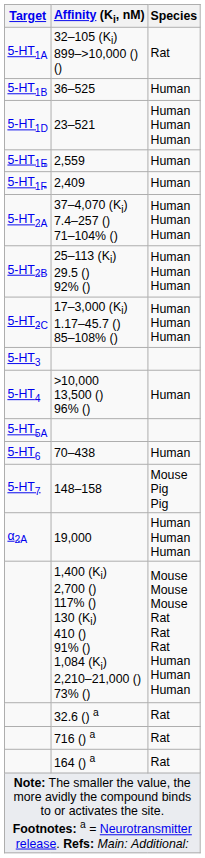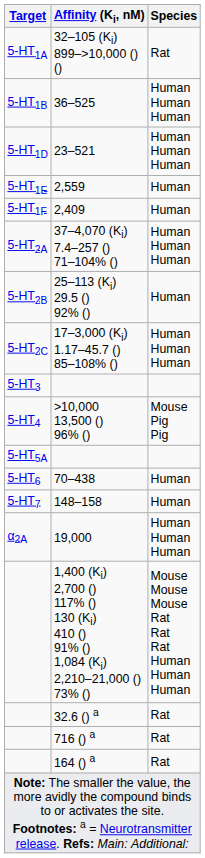 <table class="wikitable floatright" style="font-size:small;">
 <tr>
 <th><a href='#'>Target</a></th>
 <th><a href='#'>Affinity</a> (K<sub>i</sub>, nM)</th>
 <th>Species</th>
 </tr>
 <tr>
 <td><a href='#'>5-HT<sub>1A</sub></a></td>
 <td>32–105 (K<sub>i</sub>)<br>899–>10,000 ()<br> ()</td>
 <td>Rat</td>
 </tr>
 <tr>
 <td><a href='#'>5-HT<sub>1B</sub></a></td>
 <td>36–525</td>
-<td>Human</td>
+<td>Human<br>Human<br>Human</td>
 </tr>
 <tr>
 <td><a href='#'>5-HT<sub>1D</sub></a></td>
 <td>23–521</td>
 <td>Human<br>Human<br>Human</td>
 </tr>
 <tr>
 <td><a href='#'>5-HT<sub>1E</sub></a></td>
 <td>2,559</td>
 <td>Human</td>
 </tr>
 <tr>
 <td><a href='#'>5-HT<sub>1F</sub></a></td>
 <td>2,409</td>
 <td>Human</td>
 </tr>
 <tr>
 <td><a href='#'>5-HT<sub>2A</sub></a></td>
 <td>37–4,070 (K<sub>i</sub>)<br>7.4–257 ()<br>71–104% ()</td>
 <td>Human<br>Human<br>Human</td>
 </tr>
 <tr>
 <td><a href='#'>5-HT<sub>2B</sub></a></td>
 <td>25–113 (K<sub>i</sub>)<br>29.5 ()<br>92% ()</td>
-<td>Human<br>Human<br>Human</td>
+<td>Human</td>
 </tr>
 <tr>
 <td><a href='#'>5-HT<sub>2C</sub></a></td>
 <td>17–3,000 (K<sub>i</sub>)<br>1.17–45.7 ()<br>85–108% ()</td>
 <td>Human<br>Human<br>Human</td>
 </tr>
 <tr>
 <td><a href='#'>5-HT<sub>3</sub></a></td>
 <td></td>
 <td></td>
 </tr>
 <tr>
 <td><a href='#'>5-HT<sub>4</sub></a></td>
 <td>>10,000<br>13,500 ()<br>96% ()</td>
-<td>Human</td>
+<td>Mouse<br>Pig<br>Pig</td>
 </tr>
 <tr>
 <td><a href='#'>5-HT<sub>5A</sub></a></td>
 <td></td>
 <td></td>
 </tr>
 <tr>
 <td><a href='#'>5-HT<sub>6</sub></a></td>
 <td>70–438</td>
 <td>Human</td>
 </tr>
 <tr>
 <td><a href='#'>5-HT<sub>7</sub></a></td>
 <td>148–158</td>
-<td>Mouse<br>Pig<br>Pig</td>
+<td>Human</td>
 </tr>
 <tr>
 <td><a href='#'>α<sub>2A</sub></a></td>
 <td>19,000</td>
 <td>Human<br>Human<br>Human</td>
 </tr>
 <tr>
 <td></td>
 <td>1,400 (K<sub>i</sub>)<br>2,700 ()<br>117% ()<br>130 (K<sub>i</sub>)<br>410 ()<br>91% ()<br>1,084 (K<sub>i</sub>)<br>2,210–21,000 ()<br>73% ()</td>
 <td>Mouse<br>Mouse<br>Mouse<br>Rat<br>Rat<br>Rat<br>Human<br>Human<br>Human</td>
 </tr>
 <tr>
 <td></td>
 <td>32.6 () <sup>a</sup></td>
 <td>Rat</td>
 </tr>
 <tr>
 <td></td>
 <td>716 () <sup>a</sup></td>
 <td>Rat</td>
 </tr>
 <tr>
 <td></td>
 <td>164 () <sup>a</sup></td>
 <td>Rat</td>
 </tr>
 <tr>
 <td colspan="3" style="width: 1px; background-color:#eaecf0; text-align: center;"><strong>Note:</strong> The smaller the value, the more avidly the compound binds to or activates the site. <strong>Footnotes:</strong> <sup>a</sup> = <a href='#'>Neurotransmitter release</a>. <strong>Refs:</strong> <em>Main:</em>  <em>Additional:</em> </td>
 </tr>
 </table>
